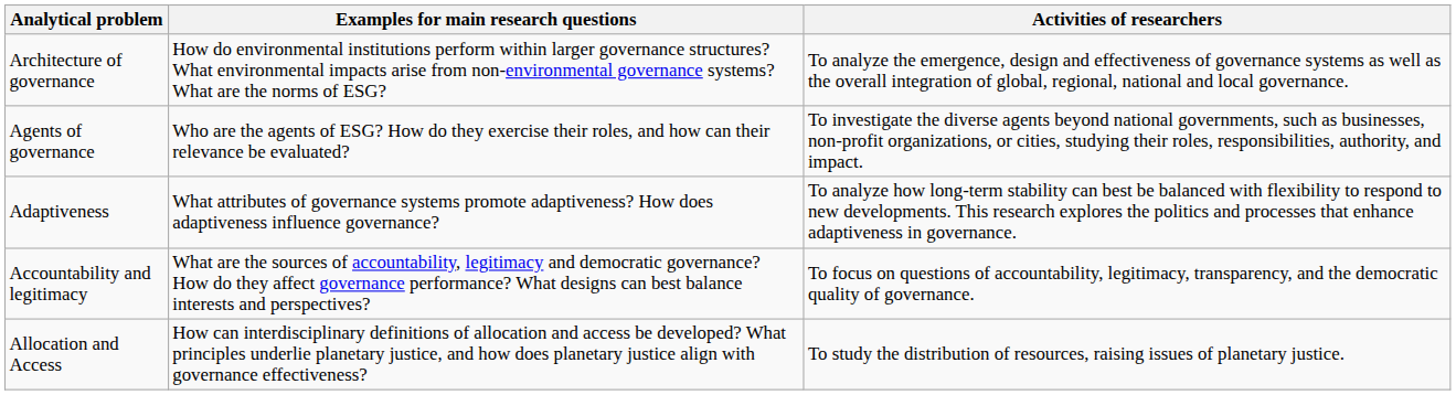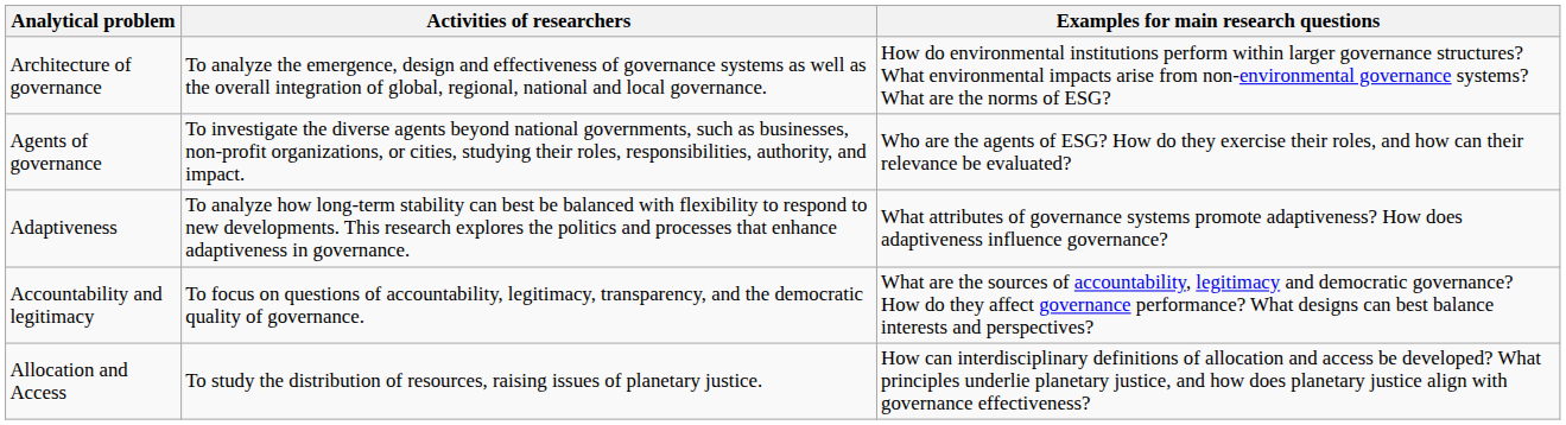 <table class="wikitable">
 <tr>
 <th>Analytical problem</th>
+<th>Activities of researchers</th>
 <th>Examples for main research questions</th>
-<th>Activities of researchers</th>
 </tr>
 <tr>
 <td>Architecture of governance</td>
+<td>To analyze the emergence, design and effectiveness of governance systems as well as the overall integration of global, regional, national and local governance.</td>
 <td>How do environmental institutions perform within larger governance structures? What environmental impacts arise from non-<a href='#'>environmental governance</a> systems? What are the norms of ESG?</td>
-<td>To analyze the emergence, design and effectiveness of governance systems as well as the overall integration of global, regional, national and local governance.</td>
 </tr>
 <tr>
 <td>Agents of governance</td>
+<td>To investigate the diverse agents beyond national governments, such as businesses, non-profit organizations, or cities, studying their roles, responsibilities, authority, and impact.</td>
 <td>Who are the agents of ESG? How do they exercise their roles, and how can their relevance be evaluated?</td>
-<td>To investigate the diverse agents beyond national governments, such as businesses, non-profit organizations, or cities, studying their roles, responsibilities, authority, and impact.</td>
 </tr>
 <tr>
 <td>Adaptiveness</td>
+<td>To analyze how long-term stability can best be balanced with flexibility to respond to new developments. This research explores the politics and processes that enhance adaptiveness in governance.</td>
 <td>What attributes of governance systems promote adaptiveness? How does adaptiveness influence governance?</td>
-<td>To analyze how long-term stability can best be balanced with flexibility to respond to new developments. This research explores the politics and processes that enhance adaptiveness in governance.</td>
 </tr>
 <tr>
 <td>Accountability and legitimacy</td>
+<td>To focus on questions of accountability, legitimacy, transparency, and the democratic quality of governance.</td>
 <td>What are the sources of <a href='#'>accountability</a>, <a href='#'>legitimacy</a> and democratic governance? How do they affect <a href='#'>governance</a> performance? What designs can best balance interests and perspectives?</td>
-<td>To focus on questions of accountability, legitimacy, transparency, and the democratic quality of governance.</td>
 </tr>
 <tr>
 <td>Allocation and Access</td>
+<td>To study the distribution of resources, raising issues of planetary justice.</td>
 <td>How can interdisciplinary definitions of allocation and access be developed? What principles underlie planetary justice, and how does planetary justice align with governance effectiveness?</td>
-<td>To study the distribution of resources, raising issues of planetary justice.</td>
 </tr>
 </table>
